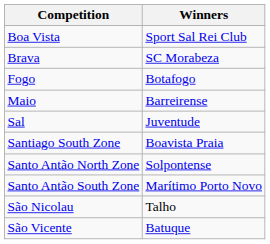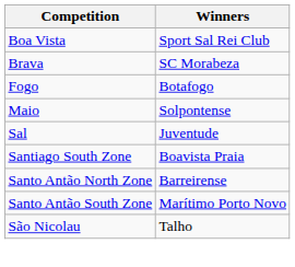 <table class="wikitable">
 <tr>
 <th>Competition</th>
 <th>Winners</th>
 </tr>
 <tr>
 <td><a href='#'>Boa Vista</a></td>
 <td><a href='#'>Sport Sal Rei Club</a></td>
 </tr>
 <tr>
 <td><a href='#'>Brava</a></td>
 <td><a href='#'>SC Morabeza</a></td>
 </tr>
 <tr>
 <td><a href='#'>Fogo</a></td>
 <td><a href='#'>Botafogo</a></td>
 </tr>
 <tr>
 <td><a href='#'>Maio</a></td>
-<td><a href='#'>Barreirense</a></td>
+<td><a href='#'>Solpontense</a></td>
 </tr>
 <tr>
 <td><a href='#'>Sal</a></td>
 <td><a href='#'>Juventude</a></td>
 </tr>
 <tr>
 <td><a href='#'>Santiago South Zone</a></td>
 <td><a href='#'>Boavista Praia</a></td>
 </tr>
 <tr>
 <td><a href='#'>Santo Antão North Zone</a></td>
-<td><a href='#'>Solpontense</a></td>
+<td><a href='#'>Barreirense</a></td>
 </tr>
 <tr>
 <td><a href='#'>Santo Antão South Zone</a></td>
 <td><a href='#'>Marítimo Porto Novo</a></td>
 </tr>
 <tr>
 <td><a href='#'>São Nicolau</a></td>
 <td>Talho</td>
 </tr>
-<tr>
-<td><a href='#'>São Vicente</a></td>
-<td><a href='#'>Batuque</a></td>
-</tr>
 </table>
